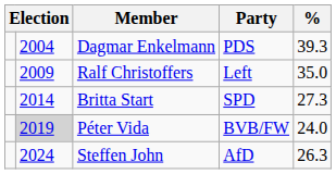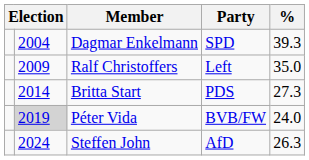 <table class=wikitable>
 <tr>
 <th colspan=2>Election</th>
 <th>Member</th>
 <th>Party</th>
 <th>%</th>
 </tr>
 <tr>
 <td bgcolor=></td>
 <td><a href='#'>2004</a></td>
 <td><a href='#'>Dagmar Enkelmann</a></td>
-<td><a href='#'>PDS</a></td>
+<td><a href='#'>SPD</a></td>
 <td align=right>39.3</td>
 </tr>
 <tr>
 <td bgcolor=></td>
 <td><a href='#'>2009</a></td>
 <td><a href='#'>Ralf Christoffers</a></td>
 <td><a href='#'>Left</a></td>
 <td align=right>35.0</td>
 </tr>
 <tr>
 <td bgcolor=></td>
 <td><a href='#'>2014</a></td>
 <td><a href='#'>Britta Start</a></td>
-<td><a href='#'>SPD</a></td>
+<td><a href='#'>PDS</a></td>
 <td align=right>27.3</td>
 </tr>
 <tr>
 <td bgcolor=></td>
 <td style="background: lightgrey;"><a href='#'>2019</a></td>
 <td><a href='#'>Péter Vida</a></td>
 <td><a href='#'>BVB/FW</a></td>
 <td align=right>24.0</td>
 </tr>
 <tr>
 <td bgcolor=></td>
 <td><a href='#'>2024</a></td>
 <td><a href='#'>Steffen John</a></td>
 <td><a href='#'>AfD</a></td>
 <td align=right>26.3</td>
 </tr>
 </table>
